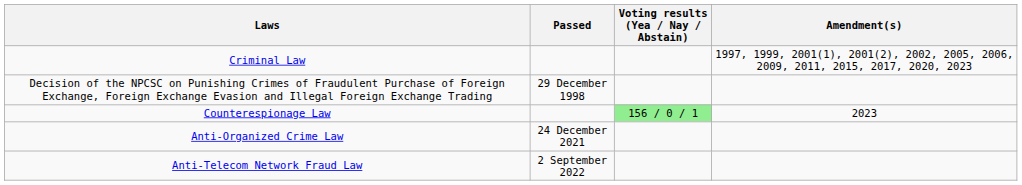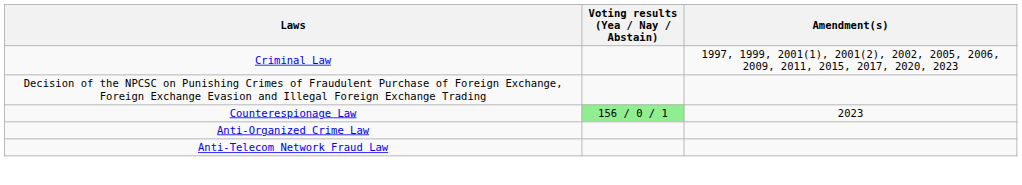 <table class="wikitable" style="text-align:center">
 <tr>
 <th>Laws</th>
-<th>Passed</th>
 <th>Voting results<br>(Yea / Nay / Abstain)</th>
 <th>Amendment(s)</th>
 </tr>
 <tr>
 <td><a href='#'>Criminal Law</a></td>
-<td></td>
 <td align=center></td>
 <td>1997, 1999, 2001(1), 2001(2), 2002, 2005, 2006, 2009, 2011, 2015, 2017, 2020, 2023</td>
 </tr>
 <tr>
 <td>Decision of the NPCSC on Punishing Crimes of Fraudulent Purchase of Foreign Exchange, Foreign Exchange Evasion and Illegal Foreign Exchange Trading</td>
-<td>29 December 1998</td>
 <td></td>
 <td></td>
 </tr>
 <tr>
 <td><a href='#'>Counterespionage Law</a></td>
-<td></td>
 <td align=center style="background: lightgreen;">156 / 0 / 1</td>
 <td>2023</td>
 </tr>
 <tr>
 <td><a href='#'>Anti-Organized Crime Law</a></td>
-<td>24 December 2021</td>
 <td></td>
 <td></td>
 </tr>
 <tr>
 <td><a href='#'>Anti-Telecom Network Fraud Law</a></td>
-<td>2 September 2022</td>
 <td></td>
 <td></td>
 </tr>
 </table>
